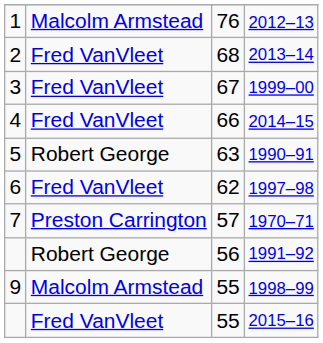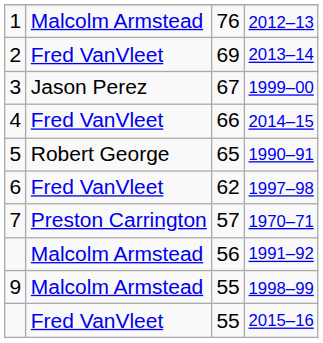 <table class="wikitable">
 <tr>
 </tr>
 <tr>
 <td>1</td>
 <td><a href='#'>Malcolm Armstead</a></td>
 <td>76</td>
 <td style="font-size:80%;"><a href='#'>2012–13</a></td>
 </tr>
 <tr>
 <td>2</td>
 <td><a href='#'>Fred VanVleet</a></td>
-<td>68</td>
+<td>69</td>
 <td style="font-size:80%;"><a href='#'>2013–14</a></td>
 </tr>
 <tr>
 <td>3</td>
-<td><a href='#'>Fred VanVleet</a></td>
+<td>Jason Perez</td>
 <td>67</td>
 <td style="font-size:80%;"><a href='#'>1999–00</a></td>
 </tr>
 <tr>
 <td>4</td>
 <td><a href='#'>Fred VanVleet</a></td>
 <td>66</td>
 <td style="font-size:80%;"><a href='#'>2014–15</a></td>
 </tr>
 <tr>
 <td>5</td>
 <td>Robert George</td>
-<td>63</td>
+<td>65</td>
 <td style="font-size:80%;"><a href='#'>1990–91</a></td>
 </tr>
 <tr>
 <td>6</td>
 <td><a href='#'>Fred VanVleet</a></td>
 <td>62</td>
 <td style="font-size:80%;"><a href='#'>1997–98</a></td>
 </tr>
 <tr>
 <td>7</td>
 <td><a href='#'>Preston Carrington</a></td>
 <td>57</td>
 <td style="font-size:80%;"><a href='#'>1970–71</a></td>
 </tr>
 <tr>
 <td></td>
-<td>Robert George</td>
+<td><a href='#'>Malcolm Armstead</a></td>
 <td>56</td>
 <td style="font-size:80%;"><a href='#'>1991–92</a></td>
 </tr>
 <tr>
 <td>9</td>
 <td><a href='#'>Malcolm Armstead</a></td>
 <td>55</td>
 <td style="font-size:80%;"><a href='#'>1998–99</a></td>
 </tr>
 <tr>
 <td></td>
 <td><a href='#'>Fred VanVleet</a></td>
 <td>55</td>
 <td style="font-size:80%;"><a href='#'>2015–16</a></td>
 </tr>
 </table>
